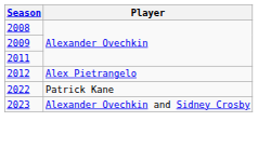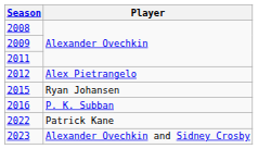 <table class="wikitable sortable">
 <tr>
 <th><a href='#'>Season</a></th>
 <th>Player</th>
 </tr>
 <tr>
 <td><a href='#'>2008</a></td>
 <td rowspan="3"><a href='#'>Alexander Ovechkin</a></td>
 </tr>
 <tr>
 <td><a href='#'>2009</a></td>
 </tr>
 <tr>
 <td><a href='#'>2011</a></td>
 </tr>
 <tr>
 <td><a href='#'>2012</a></td>
 <td><a href='#'>Alex Pietrangelo</a></td>
 </tr>
 <tr>
+<td><a href='#'>2015</a></td>
+<td>Ryan Johansen</td>
+</tr>
+<tr>
+<td><a href='#'>2016</a></td>
+<td><a href='#'>P. K. Subban</a></td>
+</tr>
+<tr>
 <td><a href='#'>2022</a></td>
 <td>Patrick Kane</td>
 </tr>
 <tr>
 <td><a href='#'>2023</a></td>
 <td><a href='#'>Alexander Ovechkin</a> and <a href='#'>Sidney Crosby</a></td>
 </tr>
 </table>
